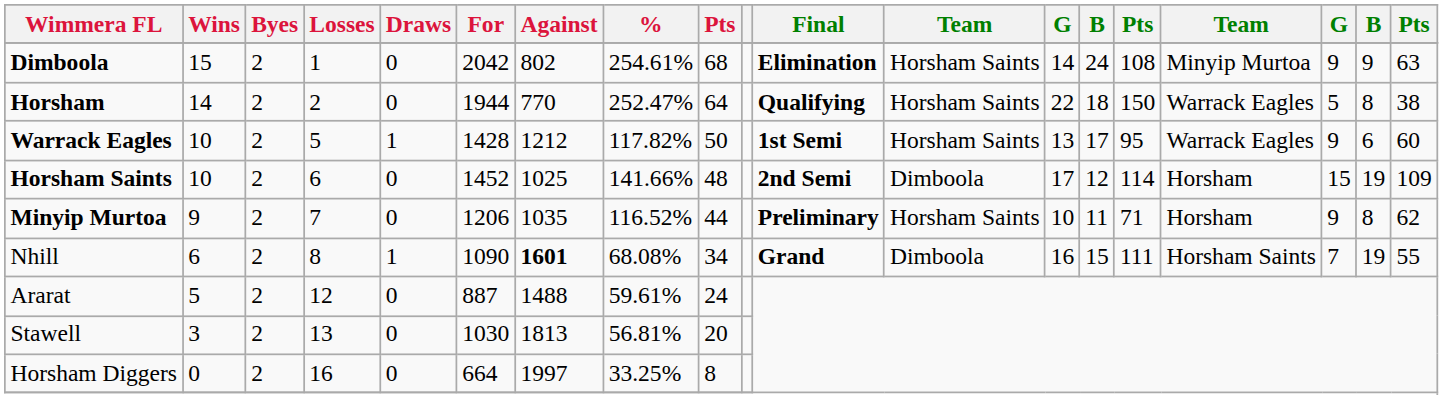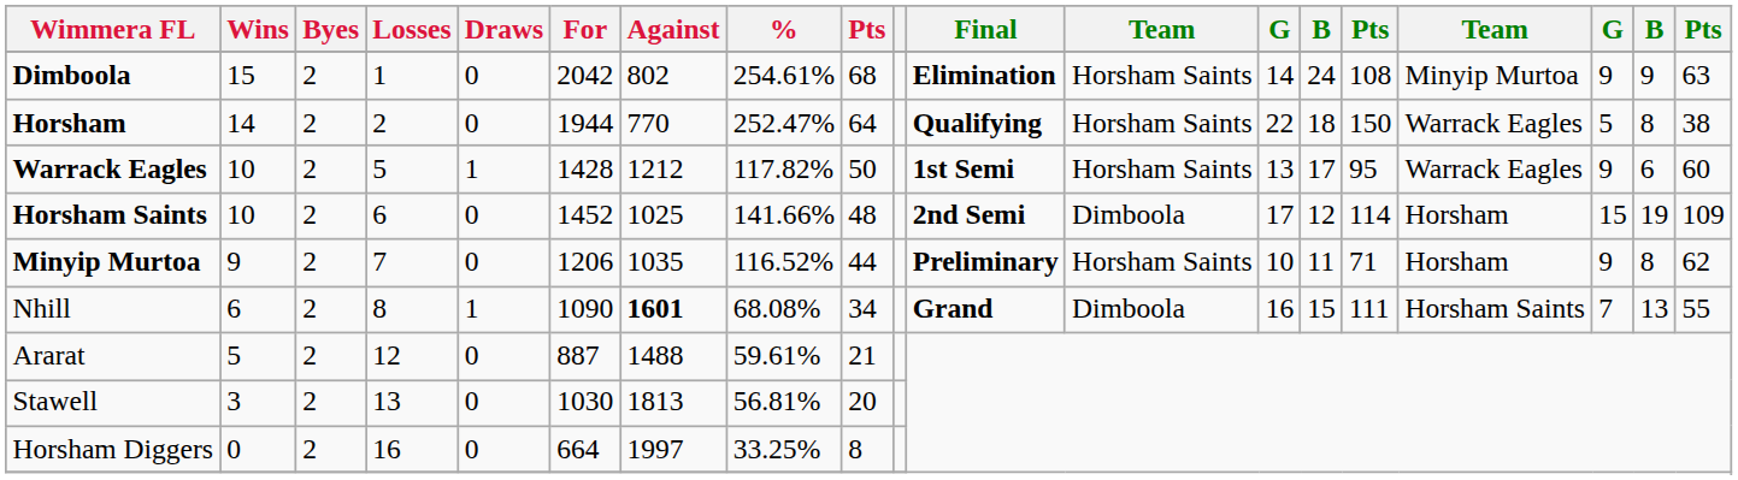 <table style="font-size: 85%; text-align: left;" class="wikitable">
 <tr>
 <th style="color:crimson">Wimmera FL</th>
 <th style="color:crimson">Wins</th>
 <th style="color:crimson">Byes</th>
 <th style="color:crimson">Losses</th>
 <th style="color:crimson">Draws</th>
 <th style="color:crimson">For</th>
 <th style="color:crimson">Against</th>
 <th style="color:crimson">%</th>
 <th style="color:crimson">Pts</th>
 <th></th>
 <th style="color:green">Final</th>
 <th style="color:green">Team</th>
 <th style="color:green">G</th>
 <th style="color:green">B</th>
 <th style="color:green">Pts</th>
 <th style="color:green">Team</th>
 <th style="color:green">G</th>
 <th style="color:green">B</th>
 <th style="color:green">Pts</th>
 </tr>
 <tr>
 </tr>
 <tr>
 </tr>
 <tr>
 <td><strong>	Dimboola	</strong></td>
 <td>15</td>
 <td>2</td>
 <td>1</td>
 <td>0</td>
 <td>2042</td>
 <td>802</td>
 <td>254.61%</td>
 <td>68</td>
 <td></td>
 <td><strong>Elimination</strong></td>
 <td>Horsham Saints</td>
 <td>14</td>
 <td>24</td>
 <td>108</td>
 <td>Minyip Murtoa</td>
 <td>9</td>
 <td>9</td>
 <td>63</td>
 </tr>
 <tr>
 <td><strong>	Horsham	</strong></td>
 <td>14</td>
 <td>2</td>
 <td>2</td>
 <td>0</td>
 <td>1944</td>
 <td>770</td>
 <td>252.47%</td>
 <td>64</td>
 <td></td>
 <td><strong>Qualifying</strong></td>
 <td>Horsham Saints</td>
 <td>22</td>
 <td>18</td>
 <td>150</td>
 <td>Warrack Eagles</td>
 <td>5</td>
 <td>8</td>
 <td>38</td>
 </tr>
 <tr>
 <td><strong>	Warrack Eagles	</strong></td>
 <td>10</td>
 <td>2</td>
 <td>5</td>
 <td>1</td>
 <td>1428</td>
 <td>1212</td>
 <td>117.82%</td>
 <td>50</td>
 <td></td>
 <td><strong>1st Semi</strong></td>
 <td>Horsham Saints</td>
 <td>13</td>
 <td>17</td>
 <td>95</td>
 <td>Warrack Eagles</td>
 <td>9</td>
 <td>6</td>
 <td>60</td>
 </tr>
 <tr>
 <td><strong>	Horsham Saints	</strong></td>
 <td>10</td>
 <td>2</td>
 <td>6</td>
 <td>0</td>
 <td>1452</td>
 <td>1025</td>
 <td>141.66%</td>
 <td>48</td>
 <td></td>
 <td><strong>2nd Semi</strong></td>
 <td>Dimboola</td>
 <td>17</td>
 <td>12</td>
 <td>114</td>
 <td>Horsham</td>
 <td>15</td>
 <td>19</td>
 <td>109</td>
 </tr>
 <tr>
 <td><strong>	Minyip Murtoa	</strong></td>
 <td>9</td>
 <td>2</td>
 <td>7</td>
 <td>0</td>
 <td>1206</td>
 <td>1035</td>
 <td>116.52%</td>
 <td>44</td>
 <td></td>
 <td><strong>Preliminary</strong></td>
 <td>Horsham Saints</td>
 <td>10</td>
 <td>11</td>
 <td>71</td>
 <td>Horsham</td>
 <td>9</td>
 <td>8</td>
 <td>62</td>
 </tr>
 <tr>
 <td>Nhill</td>
 <td>6</td>
 <td>2</td>
 <td>8</td>
 <td>1</td>
 <td>1090</td>
 <td><strong>1601</strong></td>
 <td>68.08%</td>
 <td>34</td>
 <td></td>
 <td><strong>Grand</strong></td>
 <td>Dimboola</td>
 <td>16</td>
 <td>15</td>
 <td>111</td>
 <td>Horsham Saints</td>
 <td>7</td>
-<td>19</td>
+<td>13</td>
 <td>55</td>
 </tr>
 <tr>
 <td>Ararat</td>
 <td>5</td>
 <td>2</td>
 <td>12</td>
 <td>0</td>
 <td>887</td>
 <td>1488</td>
 <td>59.61%</td>
-<td>24</td>
+<td>21</td>
 <td></td>
 </tr>
 <tr>
 <td>Stawell</td>
 <td>3</td>
 <td>2</td>
 <td>13</td>
 <td>0</td>
 <td>1030</td>
 <td>1813</td>
 <td>56.81%</td>
 <td>20</td>
 <td></td>
 </tr>
 <tr>
 <td>Horsham Diggers</td>
 <td>0</td>
 <td>2</td>
 <td>16</td>
 <td>0</td>
 <td>664</td>
 <td>1997</td>
 <td>33.25%</td>
 <td>8</td>
 <td></td>
 </tr>
 <tr>
 </tr>
 </table>
